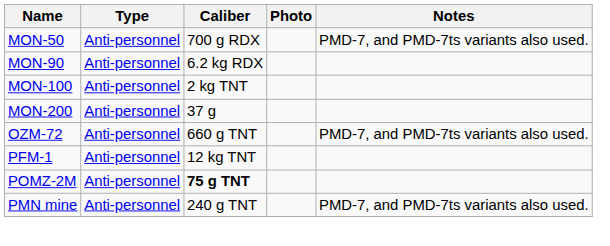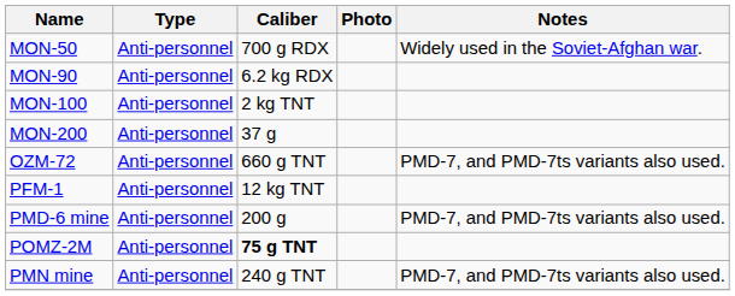 <table class="wikitable">
 <tr>
 <th>Name</th>
 <th>Type</th>
 <th>Caliber</th>
 <th>Photo</th>
 <th>Notes</th>
 </tr>
 <tr>
 <td><a href='#'>MON-50</a></td>
 <td><a href='#'>Anti-personnel</a></td>
 <td>700 g RDX</td>
 <td></td>
-<td>PMD-7, and PMD-7ts variants also used.</td>
+<td>Widely used in the <a href='#'>Soviet-Afghan war</a>.</td>
 </tr>
 <tr>
 <td><a href='#'>MON-90</a></td>
 <td><a href='#'>Anti-personnel</a></td>
 <td>6.2 kg RDX</td>
 <td></td>
 <td></td>
 </tr>
 <tr>
 <td><a href='#'>MON-100</a></td>
 <td><a href='#'>Anti-personnel</a></td>
 <td>2 kg TNT</td>
 <td></td>
 <td></td>
 </tr>
 <tr>
 <td><a href='#'>MON-200</a></td>
 <td><a href='#'>Anti-personnel</a></td>
 <td>37 g</td>
 <td></td>
 <td></td>
 </tr>
 <tr>
 <td><a href='#'>OZM-72</a></td>
 <td><a href='#'>Anti-personnel</a></td>
 <td>660 g TNT</td>
 <td></td>
 <td>PMD-7, and PMD-7ts variants also used.</td>
 </tr>
 <tr>
 <td><a href='#'>PFM-1</a></td>
 <td><a href='#'>Anti-personnel</a></td>
 <td>12 kg TNT</td>
 <td></td>
 <td></td>
 </tr>
 <tr>
+<td><a href='#'>PMD-6 mine</a></td>
+<td><a href='#'>Anti-personnel</a></td>
+<td>200 g</td>
+<td></td>
+<td>PMD-7, and PMD-7ts variants also used.</td>
+</tr>
+<tr>
 <td><a href='#'>POMZ-2M</a></td>
 <td><a href='#'>Anti-personnel</a></td>
 <td><strong>75 g TNT</strong></td>
 <td></td>
 <td></td>
 </tr>
 <tr>
 <td><a href='#'>PMN mine</a></td>
 <td><a href='#'>Anti-personnel</a></td>
 <td>240 g TNT</td>
 <td></td>
 <td>PMD-7, and PMD-7ts variants also used.</td>
 </tr>
 <tr>
 </tr>
 </table>
